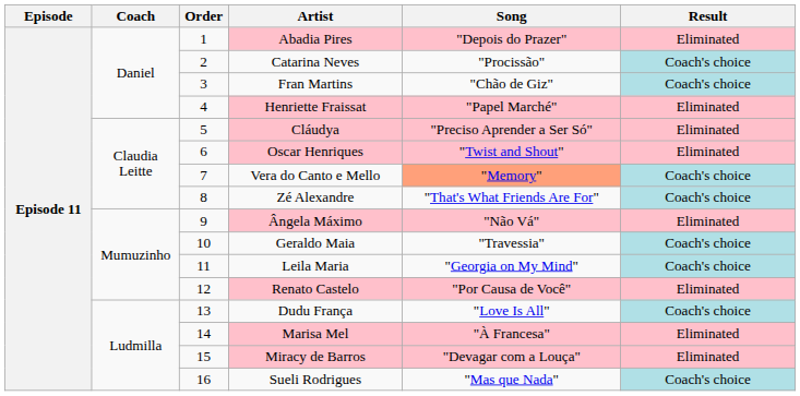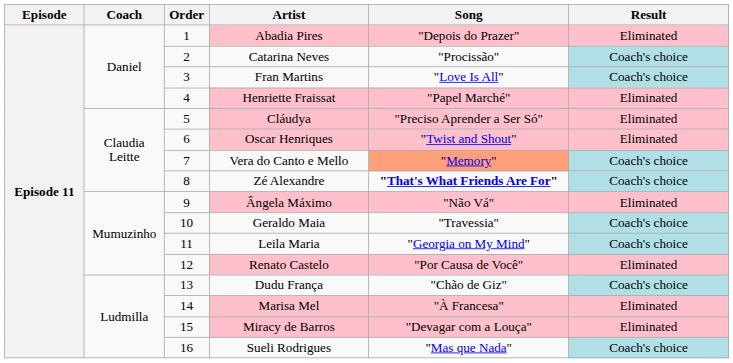 <table class="wikitable" style="text-align:center; width:100%;">
 <tr>
 <th scope="col" width="10%">Episode</th>
 <th scope="col" width="10%">Coach</th>
 <th scope="col" width="05%">Order</th>
 <th scope="col" width="20%">Artist</th>
 <th scope="col" width="25%">Song</th>
 <th scope="col" width="20%">Result</th>
 </tr>
 <tr>
 <th scope="col" rowspan=16>Episode 11<br></th>
 <td rowspan=4>Daniel</td>
 <td>1</td>
 <td bgcolor=FFC0CB>Abadia Pires</td>
 <td bgcolor=FFC0CB>"Depois do Prazer"</td>
 <td bgcolor=FFC0CB>Eliminated</td>
 </tr>
 <tr>
 <td>2</td>
 <td>Catarina Neves</td>
 <td>"Procissão"</td>
 <td bgcolor=B0E0E6>Coach's choice</td>
 </tr>
 <tr>
 <td>3</td>
 <td>Fran Martins</td>
-<td>"Chão de Giz"</td>
+<td>"<a href='#'>Love Is All</a>"</td>
 <td bgcolor=B0E0E6>Coach's choice</td>
 </tr>
 <tr>
 <td>4</td>
 <td bgcolor=FFC0CB>Henriette Fraissat</td>
 <td bgcolor=FFC0CB>"Papel Marché"</td>
 <td bgcolor=FFC0CB>Eliminated</td>
 </tr>
 <tr>
 <td rowspan=4>Claudia Leitte</td>
 <td>5</td>
 <td bgcolor=FFC0CB>Cláudya</td>
 <td bgcolor=FFC0CB>"Preciso Aprender a Ser Só"</td>
 <td bgcolor=FFC0CB>Eliminated</td>
 </tr>
 <tr>
 <td>6</td>
 <td bgcolor=FFC0CB>Oscar Henriques</td>
 <td bgcolor=FFC0CB>"<a href='#'>Twist and Shout</a>"</td>
 <td bgcolor=FFC0CB>Eliminated</td>
 </tr>
 <tr>
 <td>7</td>
 <td>Vera do Canto e Mello</td>
 <td style="background: lightsalmon;">"<a href='#'>Memory</a>"</td>
 <td bgcolor=B0E0E6>Coach's choice</td>
 </tr>
 <tr>
 <td>8</td>
 <td>Zé Alexandre</td>
-<td>"<a href='#'>That's What Friends Are For</a>"</td>
+<td><strong>"<a href='#'>That's What Friends Are For</a>"</strong></td>
 <td bgcolor=B0E0E6>Coach's choice</td>
 </tr>
 <tr>
 <td rowspan=4>Mumuzinho</td>
 <td>9</td>
 <td bgcolor=FFC0CB>Ângela Máximo</td>
 <td bgcolor=FFC0CB>"Não Vá"</td>
 <td bgcolor=FFC0CB>Eliminated</td>
 </tr>
 <tr>
 <td>10</td>
 <td>Geraldo Maia</td>
 <td>"Travessia"</td>
 <td bgcolor=B0E0E6>Coach's choice</td>
 </tr>
 <tr>
 <td>11</td>
 <td>Leila Maria</td>
 <td>"<a href='#'>Georgia on My Mind</a>"</td>
 <td bgcolor=B0E0E6>Coach's choice</td>
 </tr>
 <tr>
 <td>12</td>
 <td bgcolor=FFC0CB>Renato Castelo</td>
 <td bgcolor=FFC0CB>"Por Causa de Você"</td>
 <td bgcolor=FFC0CB>Eliminated</td>
 </tr>
 <tr>
 <td rowspan=4>Ludmilla</td>
 <td>13</td>
 <td>Dudu França</td>
-<td>"<a href='#'>Love Is All</a>"</td>
+<td>"Chão de Giz"</td>
 <td bgcolor=B0E0E6>Coach's choice</td>
 </tr>
 <tr>
 <td>14</td>
 <td bgcolor=FFC0CB>Marisa Mel</td>
 <td bgcolor=FFC0CB>"À Francesa"</td>
 <td bgcolor=FFC0CB>Eliminated</td>
 </tr>
 <tr>
 <td>15</td>
 <td bgcolor=FFC0CB>Miracy de Barros</td>
 <td bgcolor=FFC0CB>"Devagar com a Louça"</td>
 <td bgcolor=FFC0CB>Eliminated</td>
 </tr>
 <tr>
 <td>16</td>
 <td>Sueli Rodrigues</td>
 <td>"<a href='#'>Mas que Nada</a>"</td>
 <td bgcolor=B0E0E6>Coach's choice</td>
 </tr>
 </table>
